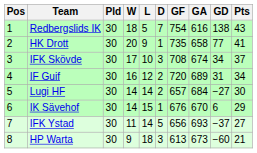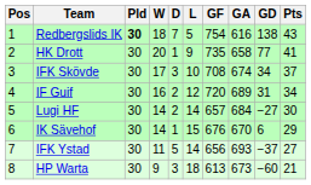 <table class="wikitable">
 <tr>
 <th><span>Pos</span></th>
 <th>Team</th>
 <th><span>Pld</span></th>
 <th><span>W</span></th>
+<th><span>D</span></th>
 <th><span>L</span></th>
-<th><span>D</span></th>
 <th><span>GF</span></th>
 <th><span>GA</span></th>
 <th><span>GD</span></th>
 <th><span>Pts</span></th>
 </tr>
 <tr style="background:#bbffbb">
 <td>1</td>
 <td><a href='#'>Redbergslids IK</a></td>
-<td>30</td>
+<td><strong>30</strong></td>
 <td>18</td>
+<td>7</td>
 <td>5</td>
-<td>7</td>
 <td>754</td>
 <td>616</td>
 <td>138</td>
 <td>43</td>
 </tr>
 <tr style="background:#bbffbb">
 <td>2</td>
 <td><a href='#'>HK Drott</a></td>
 <td>30</td>
 <td>20</td>
+<td>1</td>
 <td>9</td>
-<td>1</td>
 <td>735</td>
 <td>658</td>
 <td>77</td>
 <td>41</td>
 </tr>
 <tr style="background:#bbffbb">
 <td>3</td>
 <td><a href='#'>IFK Skövde</a></td>
 <td>30</td>
 <td>17</td>
+<td>3</td>
 <td>10</td>
-<td>3</td>
 <td>708</td>
 <td>674</td>
 <td>34</td>
 <td>37</td>
 </tr>
 <tr style="background:#bbffbb">
 <td>4</td>
 <td><a href='#'>IF Guif</a></td>
 <td>30</td>
 <td>16</td>
+<td>2</td>
 <td>12</td>
-<td>2</td>
 <td>720</td>
 <td>689</td>
 <td>31</td>
 <td>34</td>
 </tr>
 <tr style="background:#bbffbb">
 <td>5</td>
 <td><a href='#'>Lugi HF</a></td>
 <td>30</td>
 <td>14</td>
+<td>2</td>
 <td>14</td>
-<td>2</td>
 <td>657</td>
 <td>684</td>
 <td>−27</td>
 <td>30</td>
 </tr>
 <tr style="background:#bbffbb">
 <td>6</td>
 <td><a href='#'>IK Sävehof</a></td>
 <td>30</td>
 <td>14</td>
+<td>1</td>
 <td>15</td>
-<td>1</td>
 <td>676</td>
 <td>670</td>
 <td>6</td>
 <td>29</td>
 </tr>
 <tr style="background:#ddffdd">
 <td>7</td>
 <td><a href='#'>IFK Ystad</a></td>
 <td>30</td>
 <td>11</td>
+<td>5</td>
 <td>14</td>
-<td>5</td>
 <td>656</td>
 <td>693</td>
 <td>−37</td>
 <td>27</td>
 </tr>
 <tr style="background:#ddffdd">
 <td>8</td>
 <td><a href='#'>HP Warta</a></td>
 <td>30</td>
 <td>9</td>
+<td>3</td>
 <td>18</td>
-<td>3</td>
 <td>613</td>
 <td>673</td>
 <td>−60</td>
 <td>21</td>
 </tr>
 </table>
